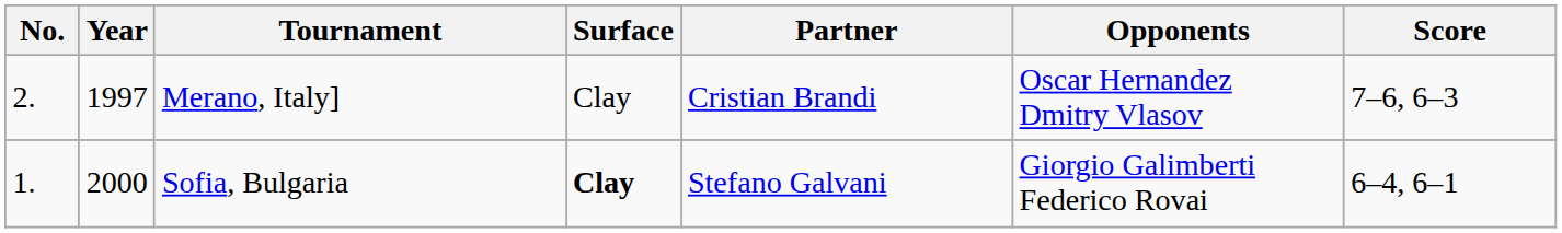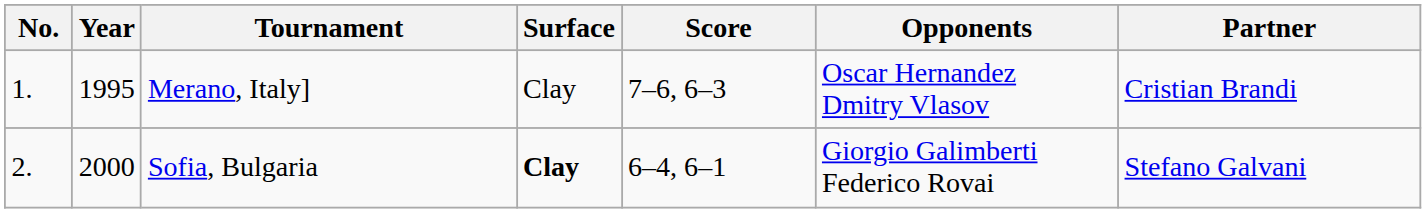 <table class="sortable wikitable" style=font-size:97%>
 <tr>
 <th width=30>No.</th>
 <th width=30>Year</th>
 <th width=200>Tournament</th>
 <th width=50>Surface</th>
+<th width=100>Score</th>
+<th width=160>Opponents</th>
 <th width=160>Partner</th>
-<th width=160>Opponents</th>
-<th width=100>Score</th>
+</tr>
+<tr>
+<td>1.</td>
+<td>1995</td>
+<td><a href='#'>Merano</a>, Italy]</td>
+<td>Clay</td>
+<td>7–6, 6–3</td>
+<td> <a href='#'>Oscar Hernandez</a><br> <a href='#'>Dmitry Vlasov</a></td>
+<td> <a href='#'>Cristian Brandi</a></td>
 </tr>
 <tr>
 <td>2.</td>
-<td>1997</td>
-<td><a href='#'>Merano</a>, Italy]</td>
-<td>Clay</td>
-<td> <a href='#'>Cristian Brandi</a></td>
-<td> <a href='#'>Oscar Hernandez</a><br> <a href='#'>Dmitry Vlasov</a></td>
-<td>7–6, 6–3</td>
-</tr>
-<tr>
-<td>1.</td>
 <td>2000</td>
 <td><a href='#'>Sofia</a>, Bulgaria</td>
 <td><strong>Clay</strong></td>
+<td>6–4, 6–1</td>
+<td> <a href='#'>Giorgio Galimberti</a><br> Federico Rovai</td>
 <td> <a href='#'>Stefano Galvani</a></td>
-<td> <a href='#'>Giorgio Galimberti</a><br> Federico Rovai</td>
-<td>6–4, 6–1</td>
 </tr>
 </table>
